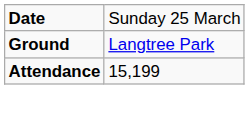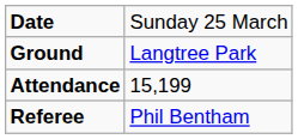 <table class="wikitable" style="font-size:85%;">
 <tr>
 <td><strong>Date</strong></td>
 <td>Sunday 25 March</td>
 </tr>
 <tr>
 <td><strong>Ground</strong></td>
 <td><a href='#'>Langtree Park</a></td>
 </tr>
 <tr>
 <td><strong>Attendance</strong></td>
 <td>15,199</td>
 </tr>
+<tr>
+<td><strong>Referee</strong></td>
+<td><a href='#'>Phil Bentham</a></td>
+</tr>
 </table>
